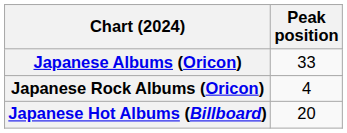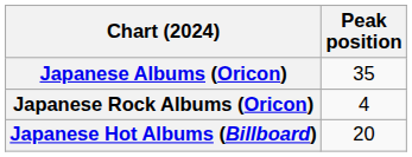 <table class="wikitable sortable plainrowheaders" style="text-align:center">
 <tr>
 <th scope="col">Chart (2024)</th>
 <th scope="col">Peak<br>position</th>
 </tr>
 <tr>
 <th scope="row"><a href='#'>Japanese Albums</a> (<a href='#'>Oricon</a>)</th>
-<td>33</td>
+<td>35</td>
 </tr>
 <tr>
 <th scope="row">Japanese Rock Albums (<a href='#'>Oricon</a>)</th>
 <td>4</td>
 </tr>
 <tr>
 <th scope="row"><a href='#'>Japanese Hot Albums</a> (<em><a href='#'>Billboard</a></em>)</th>
 <td>20</td>
 </tr>
 </table>
